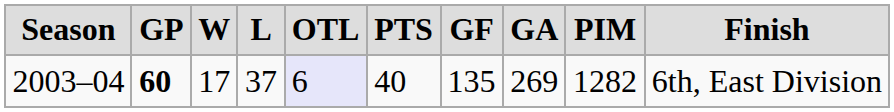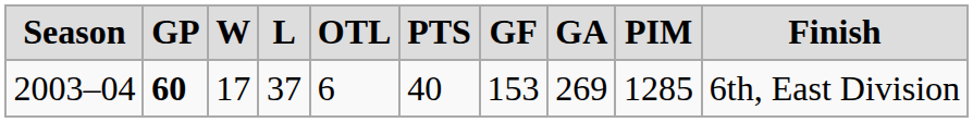 <table class="wikitable">
 <tr align="center" style="font-weight:bold; background-color:#dddddd;">
 <td [>Season</td>
 <td>GP</td>
 <td>W</td>
 <td>L</td>
 <td>OTL</td>
 <td>PTS</td>
 <td>GF</td>
 <td>GA</td>
 <td>PIM</td>
 <td>Finish</td>
 </tr>
 <tr>
 <td [>2003–04</td>
 <td><strong>60</strong></td>
 <td>17</td>
 <td>37</td>
-<td style="background: lavender;">6</td>
+<td>6</td>
 <td>40</td>
-<td>135</td>
+<td>153</td>
 <td>269</td>
-<td>1282</td>
+<td>1285</td>
 <td>6th, East Division</td>
 </tr>
 <tr>
 </tr>
 </table>
